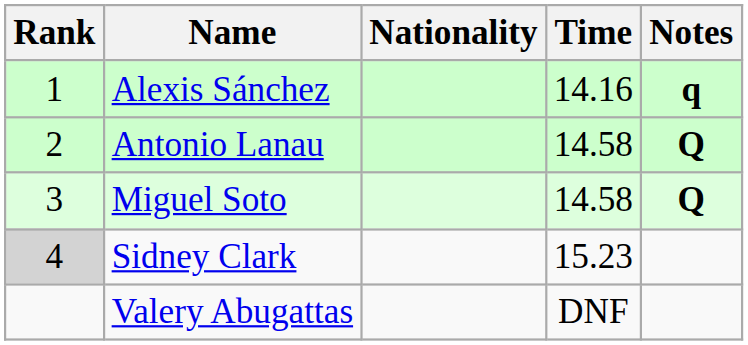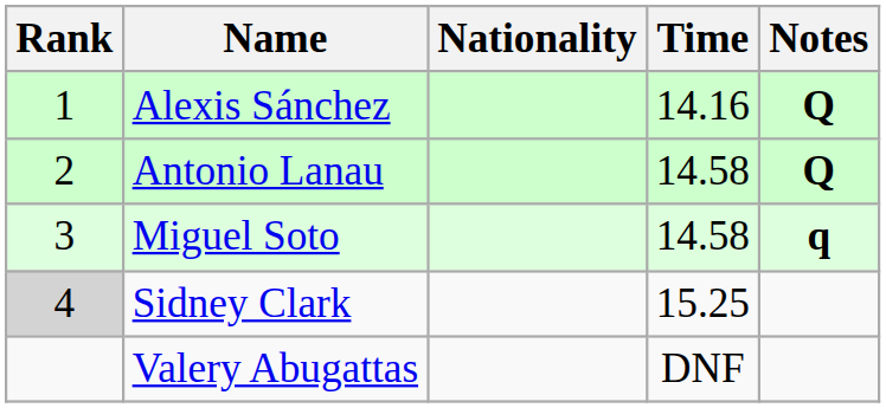 <table class="wikitable sortable" style="text-align:center">
 <tr>
 <th>Rank</th>
 <th>Name</th>
 <th>Nationality</th>
 <th>Time</th>
 <th>Notes</th>
 </tr>
 <tr bgcolor=ccffcc>
 <td align=center>1</td>
 <td align=left><a href='#'>Alexis Sánchez</a></td>
 <td align=left></td>
 <td>14.16</td>
-<td><strong>q</strong></td>
+<td><strong>Q</strong></td>
 </tr>
 <tr bgcolor=ccffcc>
 <td align=center>2</td>
 <td align=left><a href='#'>Antonio Lanau</a></td>
 <td align=left></td>
 <td>14.58</td>
 <td><strong>Q</strong></td>
 </tr>
 <tr bgcolor=ddffdd>
 <td align=center>3</td>
 <td align=left><a href='#'>Miguel Soto</a></td>
 <td align=left></td>
 <td>14.58</td>
-<td><strong>Q</strong></td>
+<td><strong>q</strong></td>
 </tr>
 <tr>
 <td align=center style="background: lightgrey;">4</td>
 <td align=left><a href='#'>Sidney Clark</a></td>
 <td align=left></td>
-<td>15.23</td>
+<td>15.25</td>
 <td></td>
 </tr>
 <tr>
 <td align=center></td>
 <td align=left><a href='#'>Valery Abugattas</a></td>
 <td align=left></td>
 <td>DNF</td>
 <td></td>
 </tr>
 </table>
